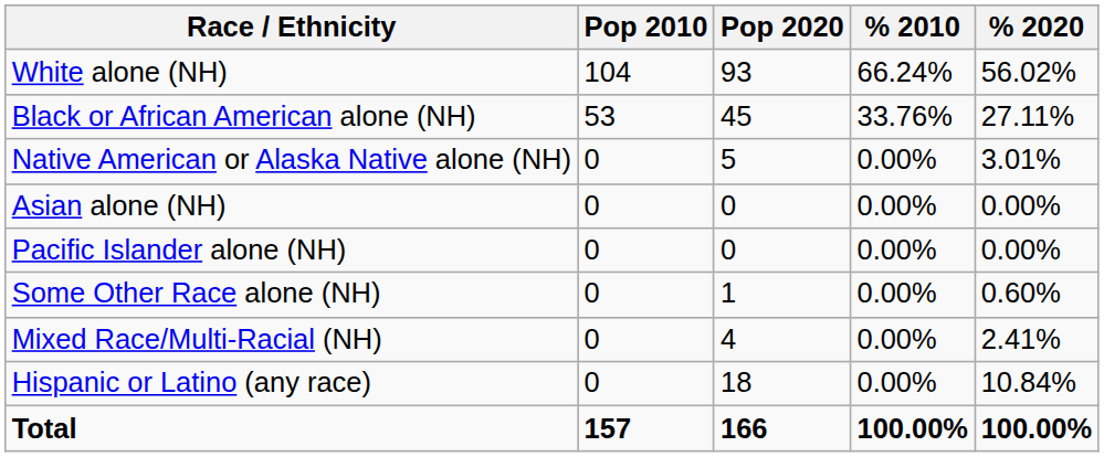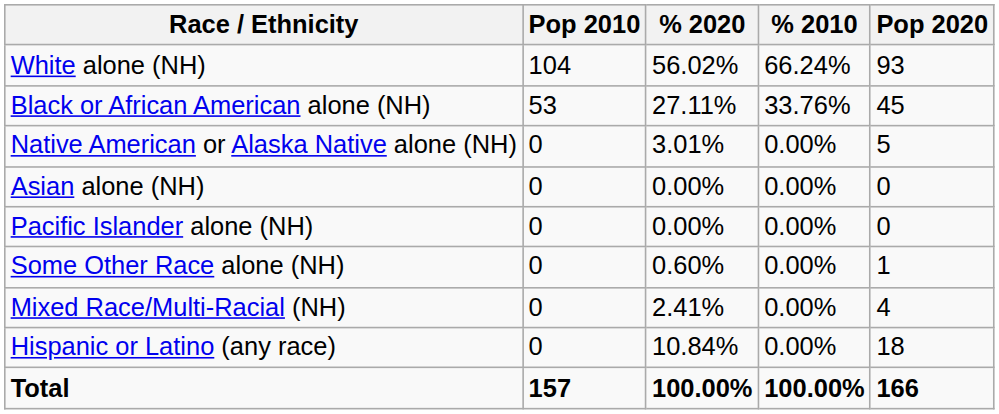 <table class="wikitable">
 <tr>
 <th>Race / Ethnicity</th>
 <th>Pop 2010</th>
+<th>% 2020</th>
+<th>% 2010</th>
 <th>Pop 2020</th>
-<th>% 2010</th>
-<th>% 2020</th>
 </tr>
 <tr>
 <td><a href='#'>White</a> alone (NH)</td>
 <td>104</td>
+<td>56.02%</td>
+<td>66.24%</td>
 <td>93</td>
-<td>66.24%</td>
-<td>56.02%</td>
 </tr>
 <tr>
 <td><a href='#'>Black or African American</a> alone (NH)</td>
 <td>53</td>
+<td>27.11%</td>
+<td>33.76%</td>
 <td>45</td>
-<td>33.76%</td>
-<td>27.11%</td>
 </tr>
 <tr>
 <td><a href='#'>Native American</a> or <a href='#'>Alaska Native</a> alone (NH)</td>
 <td>0</td>
+<td>3.01%</td>
+<td>0.00%</td>
 <td>5</td>
-<td>0.00%</td>
-<td>3.01%</td>
 </tr>
 <tr>
 <td><a href='#'>Asian</a> alone (NH)</td>
 <td>0</td>
-<td>0</td>
 <td>0.00%</td>
 <td>0.00%</td>
+<td>0</td>
 </tr>
 <tr>
 <td><a href='#'>Pacific Islander</a> alone (NH)</td>
 <td>0</td>
-<td>0</td>
 <td>0.00%</td>
 <td>0.00%</td>
+<td>0</td>
 </tr>
 <tr>
 <td><a href='#'>Some Other Race</a> alone (NH)</td>
 <td>0</td>
+<td>0.60%</td>
+<td>0.00%</td>
 <td>1</td>
-<td>0.00%</td>
-<td>0.60%</td>
 </tr>
 <tr>
 <td><a href='#'>Mixed Race/Multi-Racial</a> (NH)</td>
 <td>0</td>
+<td>2.41%</td>
+<td>0.00%</td>
 <td>4</td>
-<td>0.00%</td>
-<td>2.41%</td>
 </tr>
 <tr>
 <td><a href='#'>Hispanic or Latino</a> (any race)</td>
 <td>0</td>
+<td>10.84%</td>
+<td>0.00%</td>
 <td>18</td>
-<td>0.00%</td>
-<td>10.84%</td>
 </tr>
 <tr>
 <td><strong>Total</strong></td>
 <td><strong>157</strong></td>
-<td><strong>166</strong></td>
 <td><strong>100.00%</strong></td>
 <td><strong>100.00%</strong></td>
+<td><strong>166</strong></td>
 </tr>
 </table>
